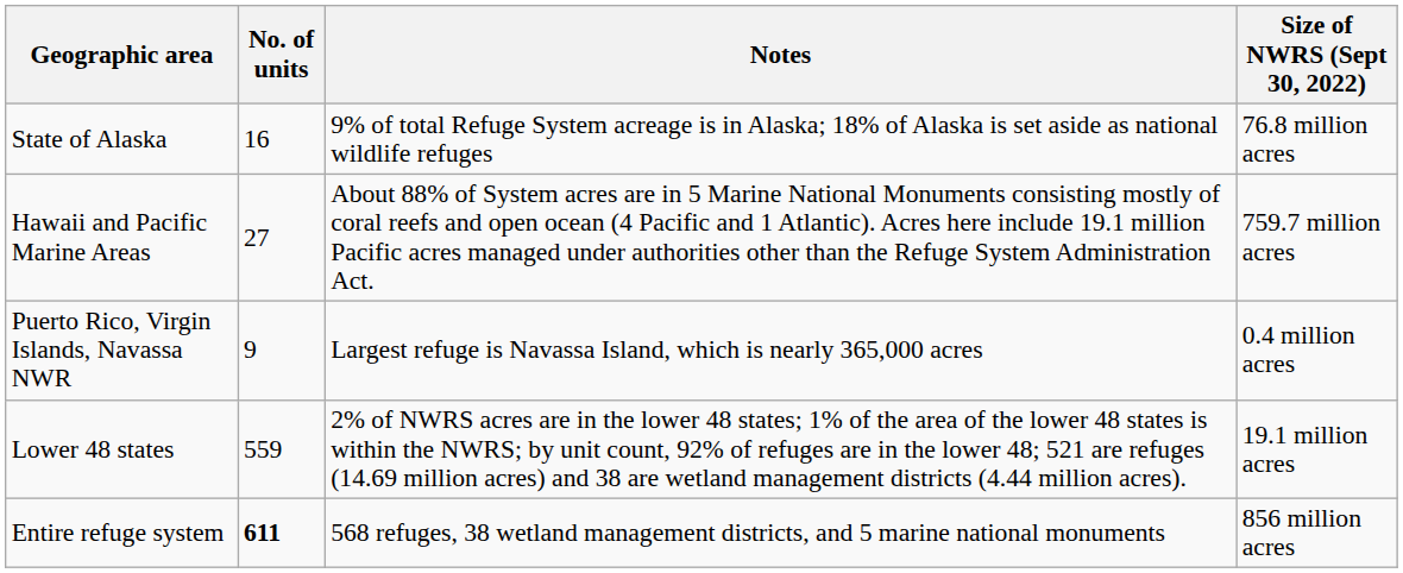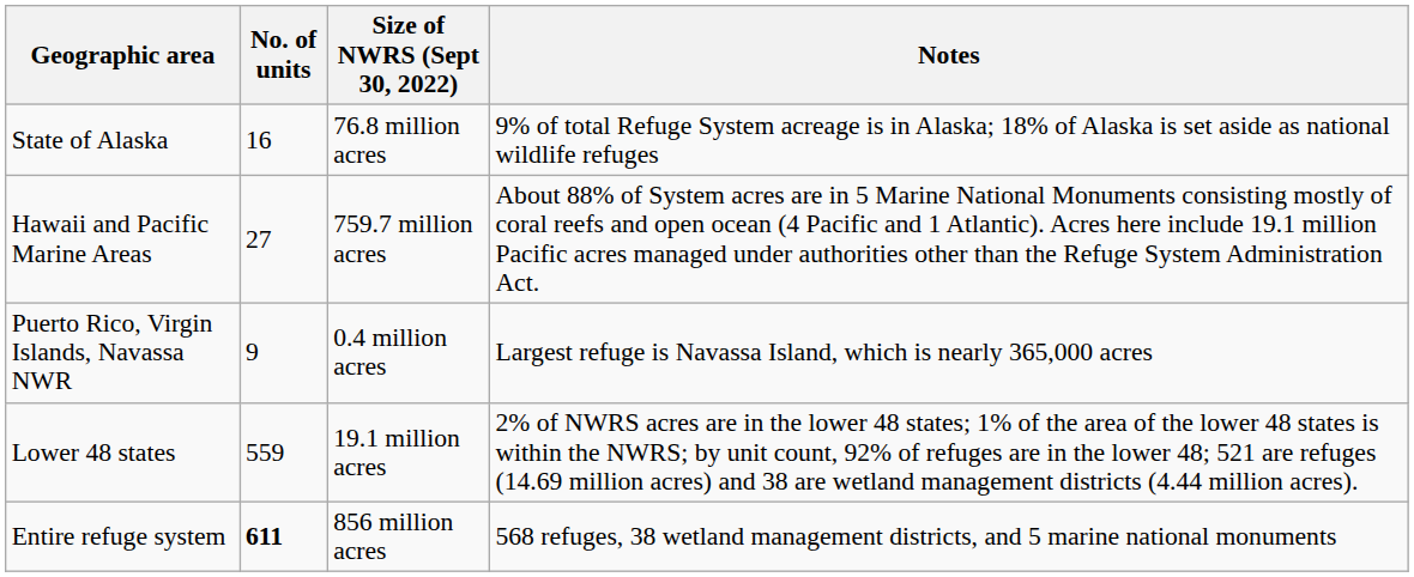 <table class="wikitable">
 <tr>
 <th>Geographic area</th>
 <th>No. of units</th>
+<th>Size of NWRS (Sept 30, 2022)</th>
 <th>Notes</th>
-<th>Size of NWRS (Sept 30, 2022)</th>
 </tr>
 <tr>
 <td>State of Alaska</td>
 <td>16</td>
+<td>76.8 million acres</td>
 <td>9% of total Refuge System acreage is in Alaska; 18% of Alaska is set aside as national wildlife refuges</td>
-<td>76.8 million acres</td>
 </tr>
 <tr>
 <td>Hawaii and Pacific Marine Areas</td>
 <td>27</td>
+<td>759.7 million acres</td>
 <td>About 88% of System acres are in 5 Marine National Monuments consisting mostly of coral reefs and open ocean (4 Pacific and 1 Atlantic). Acres here include 19.1 million Pacific acres managed under authorities other than the Refuge System Administration Act.</td>
-<td>759.7 million acres</td>
 </tr>
 <tr>
 <td>Puerto Rico, Virgin Islands, Navassa NWR</td>
 <td>9</td>
+<td>0.4 million acres</td>
 <td>Largest refuge is Navassa Island, which is nearly 365,000 acres</td>
-<td>0.4 million acres</td>
 </tr>
 <tr>
 <td>Lower 48 states</td>
 <td>559</td>
+<td>19.1 million acres</td>
 <td>2% of NWRS acres are in the lower 48 states; 1% of the area of the lower 48 states is within the NWRS; by unit count, 92% of refuges are in the lower 48; 521 are refuges (14.69 million acres) and 38 are wetland management districts (4.44 million acres).</td>
-<td>19.1 million acres</td>
 </tr>
 <tr>
 <td>Entire refuge system</td>
 <td><strong>611</strong></td>
+<td>856 million acres</td>
 <td>568 refuges, 38 wetland management districts, and 5 marine national monuments</td>
-<td>856 million acres</td>
 </tr>
 </table>
